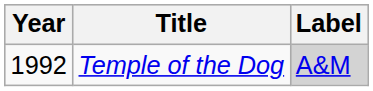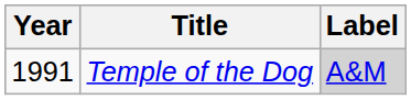 <table class="wikitable">
 <tr>
 <th><strong>Year</strong></th>
 <th><strong>Title</strong></th>
 <th><strong>Label</strong></th>
 </tr>
 <tr>
-<td>1992</td>
+<td>1991</td>
 <td><em><a href='#'>Temple of the Dog</a></em></td>
 <td style="background: lightgrey;"><a href='#'>A&M</a></td>
 </tr>
 </table>
